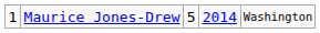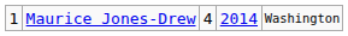 <table class="wikitable">
 <tr>
 </tr>
 <tr>
 <td>1</td>
 <td><a href='#'>Maurice Jones-Drew</a></td>
-<td>5</td>
+<td>4</td>
 <td><a href='#'>2014</a></td>
 <td style="font-size:80%;">Washington</td>
 </tr>
 </table>
